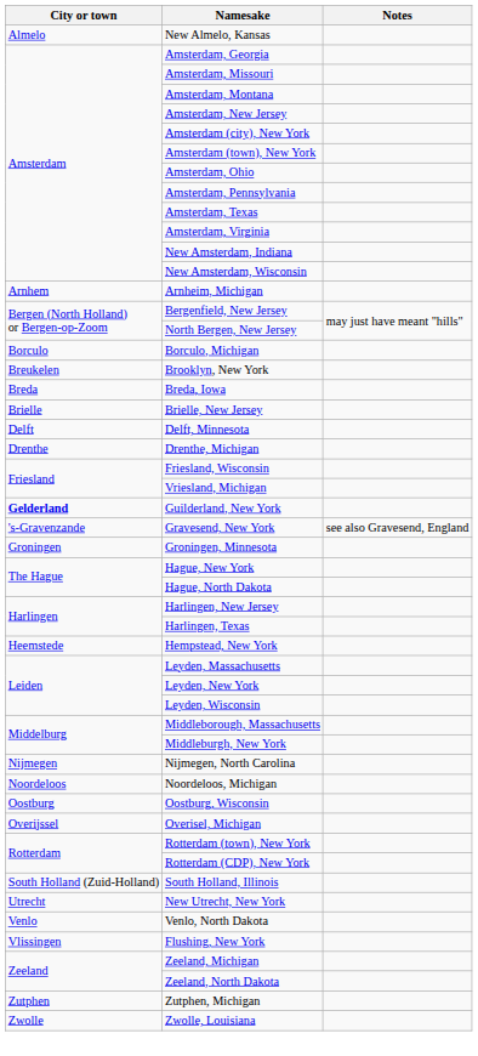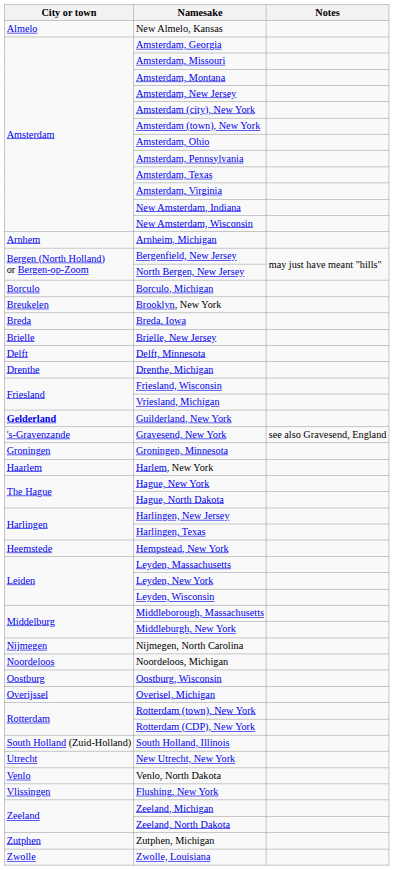 <table class="wikitable">
 <tr>
 <th>City or town</th>
 <th>Namesake</th>
 <th>Notes</th>
 </tr>
 <tr>
 <td><a href='#'>Almelo</a></td>
 <td>New Almelo, Kansas</td>
 <td></td>
 </tr>
 <tr>
 <td rowspan = 12><a href='#'>Amsterdam</a></td>
 <td><a href='#'>Amsterdam, Georgia</a></td>
 <td></td>
 </tr>
 <tr>
 <td><a href='#'>Amsterdam, Missouri</a></td>
 <td></td>
 </tr>
 <tr>
 <td><a href='#'>Amsterdam, Montana</a></td>
 <td></td>
 </tr>
 <tr>
 <td><a href='#'>Amsterdam, New Jersey</a></td>
 <td></td>
 </tr>
 <tr>
 <td><a href='#'>Amsterdam (city), New York</a></td>
 <td></td>
 </tr>
 <tr>
 <td><a href='#'>Amsterdam (town), New York</a></td>
 <td></td>
 </tr>
 <tr>
 <td><a href='#'>Amsterdam, Ohio</a></td>
 <td></td>
 </tr>
 <tr>
 <td><a href='#'>Amsterdam, Pennsylvania</a></td>
 <td></td>
 </tr>
 <tr>
 <td><a href='#'>Amsterdam, Texas</a></td>
 <td></td>
 </tr>
 <tr>
 <td><a href='#'>Amsterdam, Virginia</a></td>
 <td></td>
 </tr>
 <tr>
 <td><a href='#'>New Amsterdam, Indiana</a></td>
 <td></td>
 </tr>
 <tr>
 <td><a href='#'>New Amsterdam, Wisconsin</a></td>
 <td></td>
 </tr>
 <tr>
 <td><a href='#'>Arnhem</a></td>
 <td><a href='#'>Arnheim, Michigan</a></td>
 <td></td>
 </tr>
 <tr>
 <td rowspan="2"><a href='#'>Bergen (North Holland)</a> <br>or <a href='#'>Bergen-op-Zoom</a></td>
 <td><a href='#'>Bergenfield, New Jersey</a></td>
 <td rowspan="2"> may just have meant "hills"</td>
 </tr>
 <tr>
 <td><a href='#'>North Bergen, New Jersey</a></td>
 </tr>
 <tr>
 <td><a href='#'>Borculo</a></td>
 <td><a href='#'>Borculo, Michigan</a></td>
 <td></td>
 </tr>
 <tr>
 <td><a href='#'>Breukelen</a></td>
 <td><a href='#'>Brooklyn</a>, New York</td>
 <td></td>
 </tr>
 <tr>
 <td><a href='#'>Breda</a></td>
 <td><a href='#'>Breda, Iowa</a></td>
 <td></td>
 </tr>
 <tr>
 <td><a href='#'>Brielle</a></td>
 <td><a href='#'>Brielle, New Jersey</a></td>
 <td></td>
 </tr>
 <tr>
 <td><a href='#'>Delft</a></td>
 <td><a href='#'>Delft, Minnesota</a></td>
 <td><br></td>
 </tr>
 <tr>
 <td><a href='#'>Drenthe</a></td>
 <td><a href='#'>Drenthe, Michigan</a></td>
 <td></td>
 </tr>
 <tr>
 <td rowspan = 2><a href='#'>Friesland</a></td>
 <td><a href='#'>Friesland, Wisconsin</a></td>
 <td></td>
 </tr>
 <tr>
 <td><a href='#'>Vriesland, Michigan</a></td>
 <td></td>
 </tr>
 <tr>
 <td><strong><a href='#'>Gelderland</a></strong></td>
 <td><a href='#'>Guilderland, New York</a></td>
 <td></td>
 </tr>
 <tr>
 <td><a href='#'>'s-Gravenzande</a></td>
 <td><a href='#'>Gravesend, New York</a></td>
 <td> see also Gravesend, England</td>
 </tr>
 <tr>
 <td><a href='#'>Groningen</a></td>
 <td><a href='#'>Groningen, Minnesota</a></td>
 <td></td>
 </tr>
 <tr>
+<td><a href='#'>Haarlem</a></td>
+<td><a href='#'>Harlem</a>, New York</td>
+<td> </td>
+</tr>
+<tr>
 <td rowspan = 2><a href='#'>The Hague</a></td>
 <td><a href='#'>Hague, New York</a></td>
 <td></td>
 </tr>
 <tr>
 <td><a href='#'>Hague, North Dakota</a></td>
 <td></td>
 </tr>
 <tr>
 <td rowspan = 2><a href='#'>Harlingen</a></td>
 <td><a href='#'>Harlingen, New Jersey</a></td>
 <td></td>
 </tr>
 <tr>
 <td><a href='#'>Harlingen, Texas</a></td>
 <td></td>
 </tr>
 <tr>
 <td><a href='#'>Heemstede</a></td>
 <td><a href='#'>Hempstead, New York</a></td>
 <td><br></td>
 </tr>
 <tr>
 <td rowspan = 3><a href='#'>Leiden</a></td>
 <td><a href='#'>Leyden, Massachusetts</a></td>
 <td></td>
 </tr>
 <tr>
 <td><a href='#'>Leyden, New York</a></td>
 <td></td>
 </tr>
 <tr>
 <td><a href='#'>Leyden, Wisconsin</a></td>
 <td></td>
 </tr>
 <tr>
 <td rowspan = 2><a href='#'>Middelburg</a></td>
 <td><a href='#'>Middleborough, Massachusetts</a></td>
 <td></td>
 </tr>
 <tr>
 <td><a href='#'>Middleburgh, New York</a></td>
 <td> </td>
 </tr>
 <tr>
 <td><a href='#'>Nijmegen</a></td>
 <td>Nijmegen, North Carolina</td>
 <td></td>
 </tr>
 <tr>
 <td><a href='#'>Noordeloos</a></td>
 <td>Noordeloos, Michigan</td>
 <td></td>
 </tr>
 <tr>
 <td><a href='#'>Oostburg</a></td>
 <td><a href='#'>Oostburg, Wisconsin</a></td>
 <td></td>
 </tr>
 <tr>
 <td><a href='#'>Overijssel</a></td>
 <td><a href='#'>Overisel, Michigan</a></td>
 <td> </td>
 </tr>
 <tr>
 <td rowspan = 2><a href='#'>Rotterdam</a></td>
 <td><a href='#'>Rotterdam (town), New York</a></td>
 <td></td>
 </tr>
 <tr>
 <td><a href='#'>Rotterdam (CDP), New York</a></td>
 <td></td>
 </tr>
 <tr>
 <td><a href='#'>South Holland</a> (Zuid-Holland)</td>
 <td><a href='#'>South Holland, Illinois</a></td>
 <td>  </td>
 </tr>
 <tr>
 <td><a href='#'>Utrecht</a></td>
 <td><a href='#'>New Utrecht, New York</a></td>
 <td></td>
 </tr>
 <tr>
 <td><a href='#'>Venlo</a></td>
 <td>Venlo, North Dakota</td>
 <td></td>
 </tr>
 <tr>
 <td><a href='#'>Vlissingen</a></td>
 <td><a href='#'>Flushing, New York</a></td>
 <td></td>
 </tr>
 <tr>
 <td rowspan=2><a href='#'>Zeeland</a></td>
 <td><a href='#'>Zeeland, Michigan</a></td>
 <td> </td>
 </tr>
 <tr>
 <td><a href='#'>Zeeland, North Dakota</a></td>
 </tr>
 <tr>
 <td><a href='#'>Zutphen</a></td>
 <td>Zutphen, Michigan</td>
 <td></td>
 </tr>
 <tr>
 <td><a href='#'>Zwolle</a></td>
 <td><a href='#'>Zwolle, Louisiana</a></td>
 <td></td>
 </tr>
 </table>
